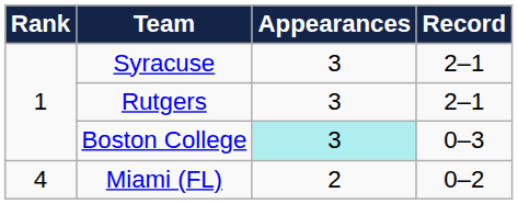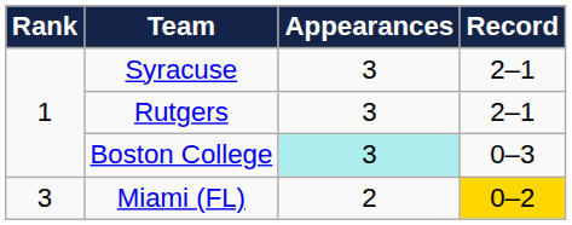 <table class="wikitable" style="text-align:center">
 <tr>
 <th style="background:#132448; color:#FFFFFF;">Rank</th>
 <th style="background:#132448; color:#FFFFFF;">Team</th>
 <th style="background:#132448; color:#FFFFFF;">Appearances</th>
 <th style="background:#132448; color:#FFFFFF;">Record</th>
 </tr>
 <tr>
 <td rowspan=3>1</td>
 <td><a href='#'>Syracuse</a></td>
 <td>3</td>
 <td>2–1</td>
 </tr>
 <tr>
 <td><a href='#'>Rutgers</a></td>
 <td>3</td>
 <td>2–1</td>
 </tr>
 <tr>
 <td><a href='#'>Boston College</a></td>
 <td style="background: paleturquoise;">3</td>
 <td>0–3</td>
 </tr>
 <tr>
-<td rowspan=1>4</td>
+<td rowspan=1>3</td>
 <td><a href='#'>Miami (FL)</a></td>
 <td>2</td>
-<td>0–2</td>
+<td style="background: gold;">0–2</td>
 </tr>
 </table>
